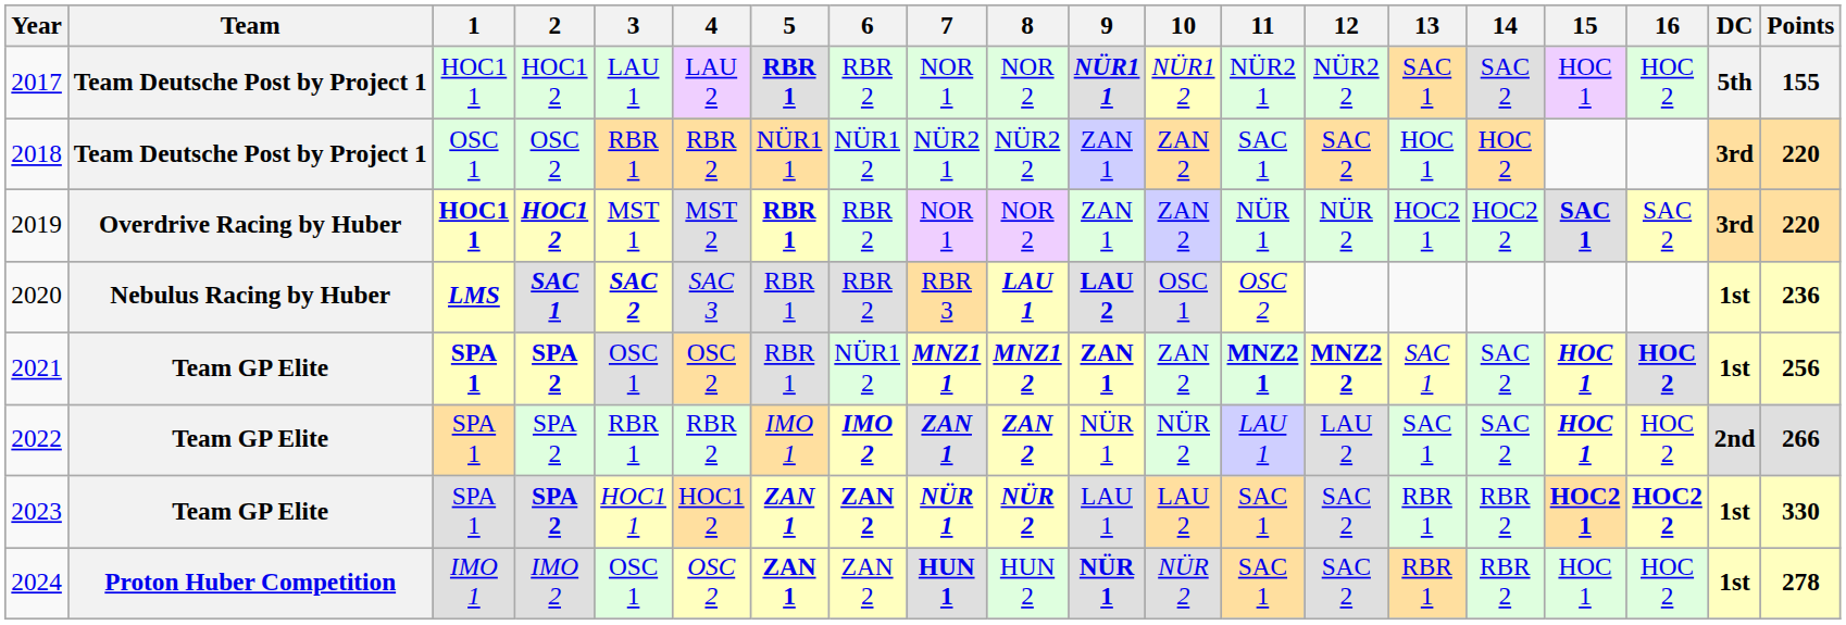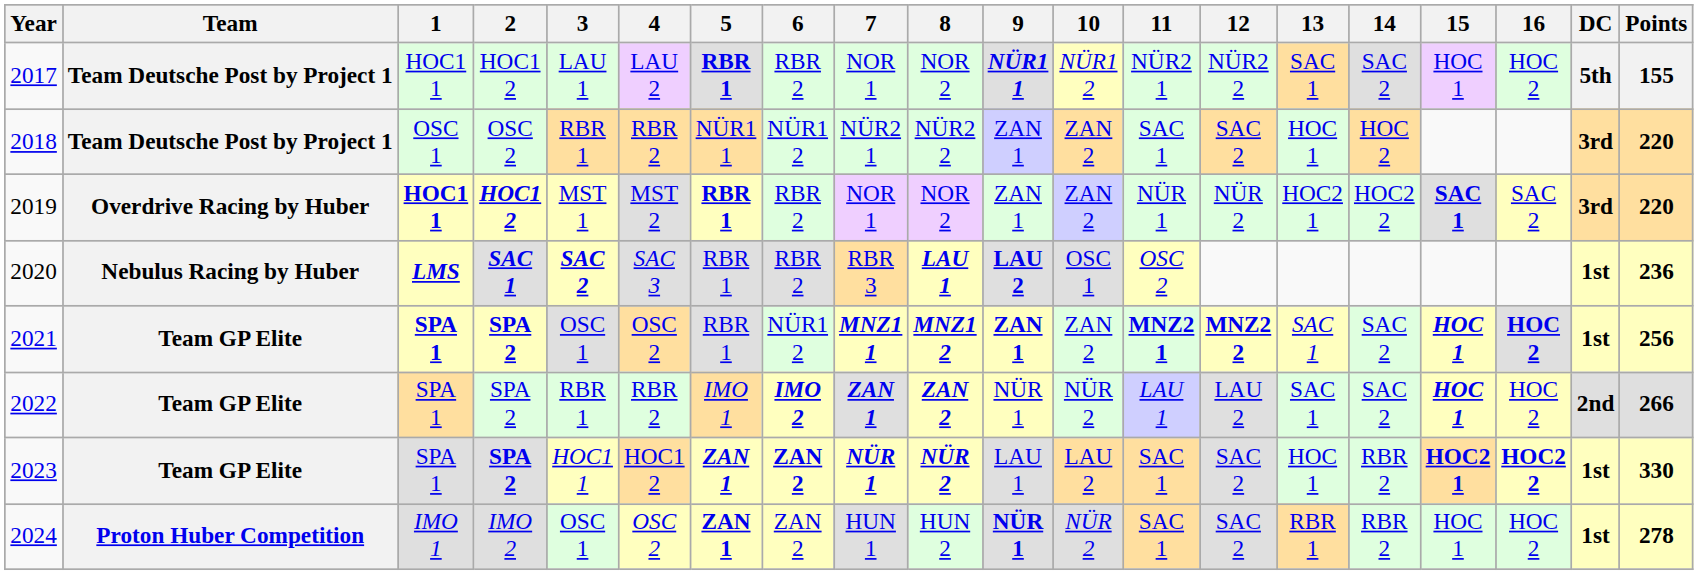 <table class="wikitable" style="text-align:center; font-size:85%">
 <tr>
 <th>Year</th>
 <th>Team</th>
 <th>1</th>
 <th>2</th>
 <th>3</th>
 <th>4</th>
 <th>5</th>
 <th>6</th>
 <th>7</th>
 <th>8</th>
 <th>9</th>
 <th>10</th>
 <th>11</th>
 <th>12</th>
 <th>13</th>
 <th>14</th>
 <th>15</th>
 <th>16</th>
 <th>DC</th>
 <th>Points</th>
 </tr>
 <tr>
 <td><a href='#'>2017</a></td>
 <th>Team Deutsche Post by Project 1</th>
 <td style="background:#DFFFDF;"><a href='#'>HOC1<br>1</a><br></td>
 <td style="background:#DFFFDF;"><a href='#'>HOC1<br>2</a><br></td>
 <td style="background:#DFFFDF;"><a href='#'>LAU<br>1</a><br></td>
 <td style="background:#EFCFFF;"><a href='#'>LAU<br>2</a><br></td>
 <td style="background:#DFDFDF;"><strong><a href='#'>RBR<br>1</a></strong><br></td>
 <td style="background:#DFFFDF;"><a href='#'>RBR<br>2</a><br></td>
 <td style="background:#DFFFDF;"><a href='#'>NOR<br>1</a><br></td>
 <td style="background:#DFFFDF;"><a href='#'>NOR<br>2</a><br></td>
 <td style="background:#DFDFDF;"><strong><em><a href='#'>NÜR1<br>1</a></em></strong><br></td>
 <td style="background:#FFFFBF;"><em><a href='#'>NÜR1<br>2</a></em><br></td>
 <td style="background:#DFFFDF;"><a href='#'>NÜR2<br>1</a><br></td>
 <td style="background:#DFFFDF;"><a href='#'>NÜR2<br>2</a><br></td>
 <td style="background:#FFDF9F;"><a href='#'>SAC<br>1</a><br></td>
 <td style="background:#DFDFDF;"><a href='#'>SAC<br>2</a><br></td>
 <td style="background:#EFCFFF;"><a href='#'>HOC<br>1</a><br></td>
 <td style="background:#DFFFDF;"><a href='#'>HOC<br>2</a><br></td>
 <th>5th</th>
 <th>155</th>
 </tr>
 <tr>
 <td><a href='#'>2018</a></td>
 <th>Team Deutsche Post by Project 1</th>
 <td style="background:#DFFFDF;"><a href='#'>OSC<br>1</a><br></td>
 <td style="background:#DFFFDF;"><a href='#'>OSC<br>2</a><br></td>
 <td style="background:#FFDF9F;"><a href='#'>RBR<br>1</a><br></td>
 <td style="background:#FFDF9F;"><a href='#'>RBR<br>2</a><br></td>
 <td style="background:#FFDF9F;"><a href='#'>NÜR1<br>1</a><br></td>
 <td style="background:#DFFFDF;"><a href='#'>NÜR1<br>2</a><br></td>
 <td style="background:#DFFFDF;"><a href='#'>NÜR2<br>1</a><br></td>
 <td style="background:#DFFFDF;"><a href='#'>NÜR2<br>2</a><br></td>
 <td style="background:#CFCFFF;"><a href='#'>ZAN<br>1</a><br></td>
 <td style="background:#FFDF9F;"><a href='#'>ZAN<br>2</a><br></td>
 <td style="background:#DFFFDF;"><a href='#'>SAC<br>1</a><br></td>
 <td style="background:#FFDF9F;"><a href='#'>SAC<br>2</a><br></td>
 <td style="background:#DFFFDF;"><a href='#'>HOC<br>1</a><br></td>
 <td style="background:#FFDF9F;"><a href='#'>HOC<br>2</a><br></td>
 <td></td>
 <td></td>
 <th style="background:#FFDF9F;">3rd</th>
 <th style="background:#FFDF9F;">220</th>
 </tr>
 <tr>
 <td>2019</td>
 <th>Overdrive Racing by Huber</th>
 <td style="background:#FFFFBF;"><strong><a href='#'>HOC1<br>1</a></strong><br></td>
 <td style="background:#FFFFBF;"><strong><em><a href='#'>HOC1<br>2</a></em></strong><br></td>
 <td style="background:#FFFFBF;"><a href='#'>MST<br>1</a><br></td>
 <td style="background:#DFDFDF;"><a href='#'>MST<br>2</a><br></td>
 <td style="background:#FFFFBF;"><strong><a href='#'>RBR<br>1</a></strong><br></td>
 <td style="background:#DFFFDF;"><a href='#'>RBR<br>2</a><br></td>
 <td style="background:#EFCFFF;"><a href='#'>NOR<br>1</a><br></td>
 <td style="background:#EFCFFF;"><a href='#'>NOR<br>2</a><br></td>
 <td style="background:#DFFFDF;"><a href='#'>ZAN<br>1</a><br></td>
 <td style="background:#CFCFFF;"><a href='#'>ZAN<br>2</a><br></td>
 <td style="background:#DFFFDF;"><a href='#'>NÜR<br>1</a><br></td>
 <td style="background:#DFFFDF;"><a href='#'>NÜR<br>2</a><br></td>
 <td style="background:#DFFFDF;"><a href='#'>HOC2<br>1</a><br></td>
 <td style="background:#DFFFDF;"><a href='#'>HOC2<br>2</a><br></td>
 <td style="background:#DFDFDF;"><strong><a href='#'>SAC<br>1</a></strong><br></td>
 <td style="background:#FFFFBF;"><a href='#'>SAC<br>2</a><br></td>
 <th style="background:#FFDF9F;">3rd</th>
 <th style="background:#FFDF9F;">220</th>
 </tr>
 <tr>
 <td>2020</td>
 <th>Nebulus Racing by Huber</th>
 <td style="background:#FFFFBF;"><strong><em><a href='#'>LMS</a></em></strong><br></td>
 <td style="background:#DFDFDF;"><strong><em><a href='#'>SAC<br>1</a></em></strong><br></td>
 <td style="background:#FFFFBF;"><strong><em><a href='#'>SAC<br>2</a></em></strong><br></td>
 <td style="background:#DFDFDF;"><em><a href='#'>SAC<br>3</a></em><br></td>
 <td style="background:#DFDFDF;"><a href='#'>RBR<br>1</a><br></td>
 <td style="background:#DFDFDF;"><a href='#'>RBR<br>2</a><br></td>
 <td style="background:#FFDF9F;"><a href='#'>RBR<br>3</a><br></td>
 <td style="background:#FFFFBF;"><strong><em><a href='#'>LAU<br>1</a></em></strong><br></td>
 <td style="background:#DFDFDF;"><strong><a href='#'>LAU<br>2</a></strong><br></td>
 <td style="background:#DFDFDF;"><a href='#'>OSC<br>1</a><br></td>
 <td style="background:#FFFFBF;"><em><a href='#'>OSC<br>2</a></em><br></td>
 <td></td>
 <td></td>
 <td></td>
 <td></td>
 <td></td>
 <th style="background:#FFFFBF;">1st</th>
 <th style="background:#FFFFBF;">236</th>
 </tr>
 <tr>
 <td><a href='#'>2021</a></td>
 <th>Team GP Elite</th>
 <td style="background:#FFFFBF;"><strong><a href='#'>SPA<br>1</a></strong><br></td>
 <td style="background:#FFFFBF;"><strong><a href='#'>SPA<br>2</a></strong><br></td>
 <td style="background:#DFDFDF;"><a href='#'>OSC<br>1</a><br></td>
 <td style="background:#FFDF9F;"><a href='#'>OSC<br>2</a><br></td>
 <td style="background:#DFDFDF;"><a href='#'>RBR<br>1</a><br></td>
 <td style="background:#DFFFDF;"><a href='#'>NÜR1<br>2</a><br></td>
 <td style="background:#FFFFBF;"><strong><em><a href='#'>MNZ1<br>1</a></em></strong><br></td>
 <td style="background:#FFFFBF;"><strong><em><a href='#'>MNZ1<br>2</a></em></strong><br></td>
 <td style="background:#FFFFBF;"><strong><a href='#'>ZAN<br>1</a></strong><br></td>
 <td style="background:#DFFFDF;"><a href='#'>ZAN<br>2</a><br></td>
 <td style="background:#DFFFDF;"><strong><a href='#'>MNZ2<br>1</a></strong><br></td>
 <td style="background:#FFFFBF;"><strong><a href='#'>MNZ2<br>2</a></strong><br></td>
 <td style="background:#FFFFBF;"><em><a href='#'>SAC<br>1</a></em><br></td>
 <td style="background:#DFFFDF;"><a href='#'>SAC<br>2</a><br></td>
 <td style="background:#FFFFBF;"><strong><em><a href='#'>HOC<br>1</a></em></strong><br></td>
 <td style="background:#DFDFDF;"><strong><a href='#'>HOC<br>2</a></strong><br></td>
 <th style="background:#FFFFBF;">1st</th>
 <th style="background:#FFFFBF;">256</th>
 </tr>
 <tr>
 <td><a href='#'>2022</a></td>
 <th>Team GP Elite</th>
 <td style="background:#FFDF9F;"><a href='#'>SPA<br>1</a><br></td>
 <td style="background:#DFFFDF;"><a href='#'>SPA<br>2</a><br></td>
 <td style="background:#DFFFDF;"><a href='#'>RBR<br>1</a><br></td>
 <td style="background:#DFFFDF;"><a href='#'>RBR<br>2</a><br></td>
 <td style="background:#FFDF9F;"><em><a href='#'>IMO<br>1</a></em><br></td>
 <td style="background:#FFFFBF;"><strong><em><a href='#'>IMO<br>2</a></em></strong><br></td>
 <td style="background:#DFDFDF;"><strong><em><a href='#'>ZAN<br>1</a></em></strong><br></td>
 <td style="background:#FFFFBF;"><strong><em><a href='#'>ZAN<br>2</a></em></strong><br></td>
 <td style="background:#FFFFBF;"><a href='#'>NÜR<br>1</a><br></td>
 <td style="background:#DFFFDF;"><a href='#'>NÜR<br>2</a><br></td>
 <td style="background:#CFCFFF;"><em><a href='#'>LAU<br>1</a></em><br></td>
 <td style="background:#DFDFDF;"><a href='#'>LAU<br>2</a><br></td>
 <td style="background:#DFFFDF;"><a href='#'>SAC<br>1</a><br></td>
 <td style="background:#DFFFDF;"><a href='#'>SAC<br>2</a><br></td>
 <td style="background:#FFFFBF;"><strong><em><a href='#'>HOC<br>1</a></em></strong><br></td>
 <td style="background:#FFFFBF;"><a href='#'>HOC<br>2</a><br></td>
 <th style="background:#DFDFDF;">2nd</th>
 <th style="background:#DFDFDF;">266</th>
 </tr>
 <tr>
 <td><a href='#'>2023</a></td>
 <th>Team GP Elite</th>
 <td style="background:#DFDFDF;"><a href='#'>SPA<br>1</a><br></td>
 <td style="background:#DFDFDF;"><strong><a href='#'>SPA<br>2</a></strong><br></td>
 <td style="background:#FFFFBF;"><em><a href='#'>HOC1<br>1</a></em><br></td>
 <td style="background:#FFDF9F;"><a href='#'>HOC1<br>2</a><br></td>
 <td style="background:#FFFFBF;"><strong><em><a href='#'>ZAN<br>1</a></em></strong><br></td>
 <td style="background:#FFFFBF;"><strong><a href='#'>ZAN<br>2</a></strong><br></td>
 <td style="background:#FFFFBF;"><strong><em><a href='#'>NÜR<br>1</a></em></strong><br></td>
 <td style="background:#FFFFBF;"><strong><em><a href='#'>NÜR<br>2</a></em></strong><br></td>
 <td style="background:#DFDFDF;"><a href='#'>LAU<br>1</a><br></td>
 <td style="background:#FFDF9F;"><a href='#'>LAU<br>2</a><br></td>
 <td style="background:#FFDF9F;"><a href='#'>SAC<br>1</a><br></td>
 <td style="background:#DFDFDF;"><a href='#'>SAC<br>2</a><br></td>
-<td style="background:#DFFFDF;"><a href='#'>RBR<br>1</a><br></td>
+<td style="background:#DFFFDF;"><a href='#'>HOC<br>1</a><br></td>
 <td style="background:#DFFFDF;"><a href='#'>RBR<br>2</a><br></td>
 <td style="background:#FFDF9F;"><strong><a href='#'>HOC2<br>1</a></strong><br></td>
 <td style="background:#FFFFBF;"><strong><a href='#'>HOC2<br>2</a></strong><br></td>
 <th style="background:#FFFFBF;">1st</th>
 <th style="background:#FFFFBF;">330</th>
 </tr>
 <tr>
 <td><a href='#'>2024</a></td>
 <th><a href='#'>Proton Huber Competition</a></th>
 <td style="background:#DFDFDF;"><em><a href='#'>IMO<br>1</a></em><br></td>
 <td style="background:#DFDFDF;"><em><a href='#'>IMO<br>2</a></em><br></td>
 <td style="background:#DFFFDF;"><a href='#'>OSC<br>1</a><br></td>
 <td style="background:#FFFFBF;"><em><a href='#'>OSC<br>2</a></em><br></td>
 <td style="background:#FFFFBF;"><strong><a href='#'>ZAN<br>1</a></strong><br></td>
 <td style="background:#FFFFBF;"><a href='#'>ZAN<br>2</a><br></td>
-<td style="background:#DFDFDF;"><strong><a href='#'>HUN<br>1</a><br></strong></td>
+<td style="background:#DFDFDF;"><a href='#'>HUN<br>1</a><br></td>
 <td style="background:#DFFFDF;"><a href='#'>HUN<br>2</a><br></td>
 <td style="background:#DFDFDF;"><strong><a href='#'>NÜR<br>1</a></strong><br></td>
 <td style="background:#DFDFDF;"><em><a href='#'>NÜR<br>2</a></em><br></td>
 <td style="background:#FFDF9F;"><a href='#'>SAC<br>1</a><br></td>
 <td style="background:#DFDFDF;"><a href='#'>SAC<br>2</a><br></td>
 <td style="background:#FFDF9F;"><a href='#'>RBR<br>1</a><br></td>
 <td style="background:#DFFFDF;"><a href='#'>RBR<br>2</a><br></td>
 <td style="background:#DFFFDF;"><a href='#'>HOC<br>1</a><br></td>
 <td style="background:#DFFFDF;"><a href='#'>HOC<br>2</a><br></td>
 <th style="background:#FFFFBF;">1st</th>
 <th style="background:#FFFFBF;">278</th>
 </tr>
 </table>
